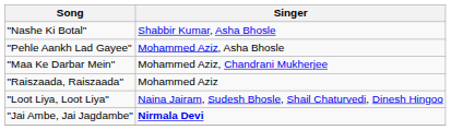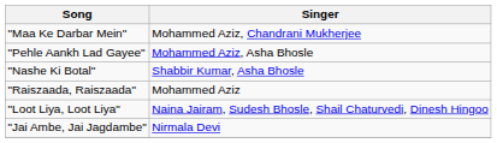 <table class="wikitable">
 <tr>
 <th>Song</th>
 <th>Singer</th>
 </tr>
 <tr>
-<td>"Nashe Ki Botal"</td>
-<td><a href='#'>Shabbir Kumar</a>, <a href='#'>Asha Bhosle</a></td>
+<td>"Maa Ke Darbar Mein"</td>
+<td>Mohammed Aziz, <a href='#'>Chandrani Mukherjee</a></td>
 </tr>
 <tr>
 <td>"Pehle Aankh Lad Gayee"</td>
 <td><a href='#'>Mohammed Aziz</a>, Asha Bhosle</td>
 </tr>
 <tr>
-<td>"Maa Ke Darbar Mein"</td>
-<td>Mohammed Aziz, <a href='#'>Chandrani Mukherjee</a></td>
+<td>"Nashe Ki Botal"</td>
+<td><a href='#'>Shabbir Kumar</a>, <a href='#'>Asha Bhosle</a></td>
 </tr>
 <tr>
 <td>"Raiszaada, Raiszaada"</td>
 <td>Mohammed Aziz</td>
 </tr>
 <tr>
 <td>"Loot Liya, Loot Liya"</td>
 <td><a href='#'>Naina Jairam</a>, <a href='#'>Sudesh Bhosle</a>, <a href='#'>Shail Chaturvedi</a>, <a href='#'>Dinesh Hingoo</a></td>
 </tr>
 <tr>
 <td>"Jai Ambe, Jai Jagdambe"</td>
-<td><strong><a href='#'>Nirmala Devi</a></strong></td>
+<td><a href='#'>Nirmala Devi</a></td>
 </tr>
 <tr>
 </tr>
 </table>
